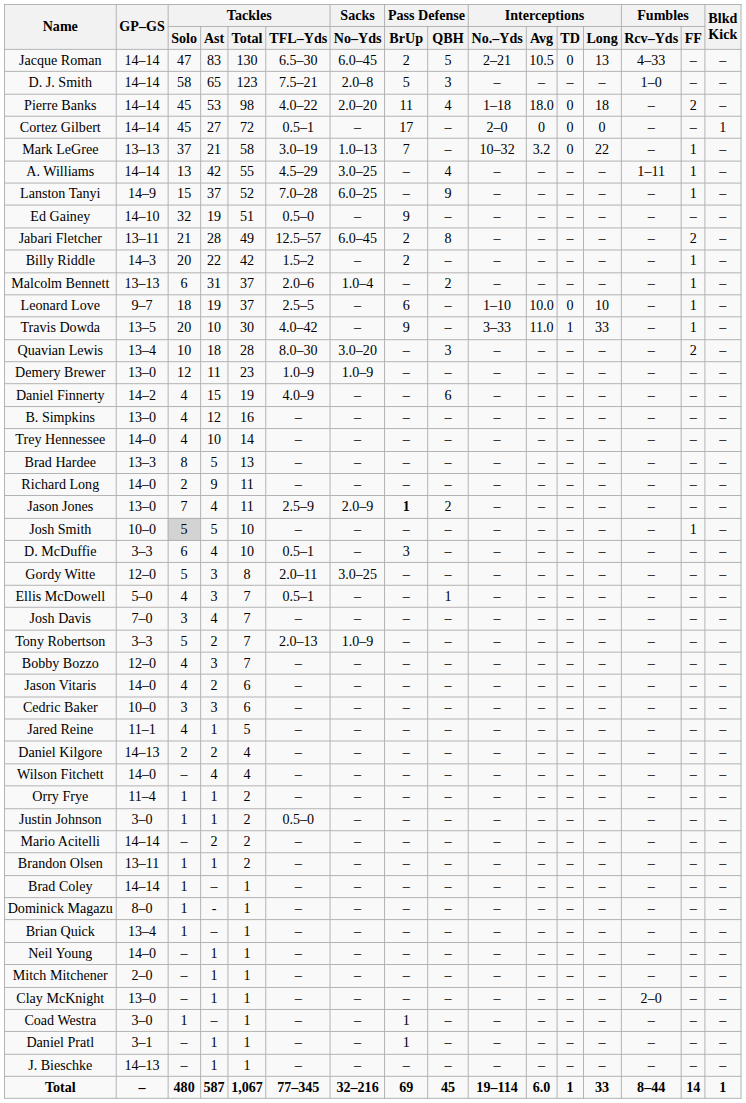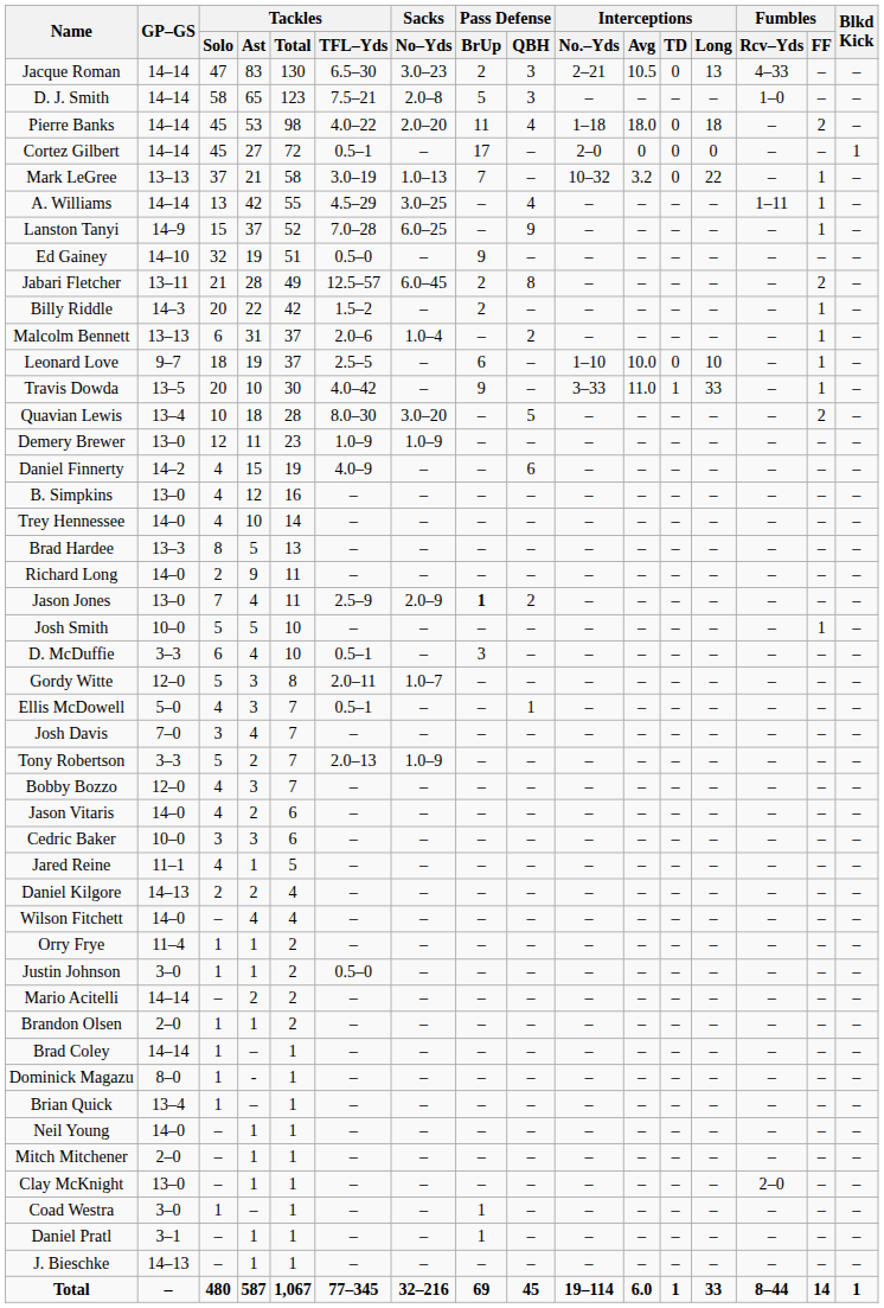 <table class="wikitable" style="white-space:nowrap;text-align:center;">
 <tr>
 <th rowspan="2">Name</th>
 <th rowspan="2">GP–GS</th>
 <th colspan="4">Tackles</th>
 <th>Sacks</th>
 <th colspan="2">Pass Defense</th>
 <th colspan="4">Interceptions</th>
 <th colspan="2">Fumbles</th>
 <th rowspan="2">Blkd<br>Kick</th>
 </tr>
 <tr>
 <th>Solo</th>
 <th>Ast</th>
 <th>Total</th>
 <th>TFL–Yds</th>
 <th>No–Yds</th>
 <th>BrUp</th>
 <th>QBH</th>
 <th>No.–Yds</th>
 <th>Avg</th>
 <th>TD</th>
 <th>Long</th>
 <th>Rcv–Yds</th>
 <th>FF</th>
 </tr>
 <tr>
 <td>Jacque Roman</td>
 <td>14–14</td>
 <td>47</td>
 <td>83</td>
 <td>130</td>
 <td>6.5–30</td>
-<td>6.0–45</td>
+<td>3.0–23</td>
 <td>2</td>
-<td>5</td>
+<td>3</td>
 <td>2–21</td>
 <td>10.5</td>
 <td>0</td>
 <td>13</td>
 <td>4–33</td>
 <td>–</td>
 <td>–</td>
 </tr>
 <tr>
 <td>D. J. Smith</td>
 <td>14–14</td>
 <td>58</td>
 <td>65</td>
 <td>123</td>
 <td>7.5–21</td>
 <td>2.0–8</td>
 <td>5</td>
 <td>3</td>
 <td>–</td>
 <td>–</td>
 <td>–</td>
 <td>–</td>
 <td>1–0</td>
 <td>–</td>
 <td>–</td>
 </tr>
 <tr>
 <td>Pierre Banks</td>
 <td>14–14</td>
 <td>45</td>
 <td>53</td>
 <td>98</td>
 <td>4.0–22</td>
 <td>2.0–20</td>
 <td>11</td>
 <td>4</td>
 <td>1–18</td>
 <td>18.0</td>
 <td>0</td>
 <td>18</td>
 <td>–</td>
 <td>2</td>
 <td>–</td>
 </tr>
 <tr>
 <td>Cortez Gilbert</td>
 <td>14–14</td>
 <td>45</td>
 <td>27</td>
 <td>72</td>
 <td>0.5–1</td>
 <td>–</td>
 <td>17</td>
 <td>–</td>
 <td>2–0</td>
 <td>0</td>
 <td>0</td>
 <td>0</td>
 <td>–</td>
 <td>–</td>
 <td>1</td>
 </tr>
 <tr>
 <td>Mark LeGree</td>
 <td>13–13</td>
 <td>37</td>
 <td>21</td>
 <td>58</td>
 <td>3.0–19</td>
 <td>1.0–13</td>
 <td>7</td>
 <td>–</td>
 <td>10–32</td>
 <td>3.2</td>
 <td>0</td>
 <td>22</td>
 <td>–</td>
 <td>1</td>
 <td>–</td>
 </tr>
 <tr>
 <td>A. Williams</td>
 <td>14–14</td>
 <td>13</td>
 <td>42</td>
 <td>55</td>
 <td>4.5–29</td>
 <td>3.0–25</td>
 <td>–</td>
 <td>4</td>
 <td>–</td>
 <td>–</td>
 <td>–</td>
 <td>–</td>
 <td>1–11</td>
 <td>1</td>
 <td>–</td>
 </tr>
 <tr>
 <td>Lanston Tanyi</td>
 <td>14–9</td>
 <td>15</td>
 <td>37</td>
 <td>52</td>
 <td>7.0–28</td>
 <td>6.0–25</td>
 <td>–</td>
 <td>9</td>
 <td>–</td>
 <td>–</td>
 <td>–</td>
 <td>–</td>
 <td>–</td>
 <td>1</td>
 <td>–</td>
 </tr>
 <tr>
 <td>Ed Gainey</td>
 <td>14–10</td>
 <td>32</td>
 <td>19</td>
 <td>51</td>
 <td>0.5–0</td>
 <td>–</td>
 <td>9</td>
 <td>–</td>
 <td>–</td>
 <td>–</td>
 <td>–</td>
 <td>–</td>
 <td>–</td>
 <td>–</td>
 <td>–</td>
 </tr>
 <tr>
 <td>Jabari Fletcher</td>
 <td>13–11</td>
 <td>21</td>
 <td>28</td>
 <td>49</td>
 <td>12.5–57</td>
 <td>6.0–45</td>
 <td>2</td>
 <td>8</td>
 <td>–</td>
 <td>–</td>
 <td>–</td>
 <td>–</td>
 <td>–</td>
 <td>2</td>
 <td>–</td>
 </tr>
 <tr>
 <td>Billy Riddle</td>
 <td>14–3</td>
 <td>20</td>
 <td>22</td>
 <td>42</td>
 <td>1.5–2</td>
 <td>–</td>
 <td>2</td>
 <td>–</td>
 <td>–</td>
 <td>–</td>
 <td>–</td>
 <td>–</td>
 <td>–</td>
 <td>1</td>
 <td>–</td>
 </tr>
 <tr>
 <td>Malcolm Bennett</td>
 <td>13–13</td>
 <td>6</td>
 <td>31</td>
 <td>37</td>
 <td>2.0–6</td>
 <td>1.0–4</td>
 <td>–</td>
 <td>2</td>
 <td>–</td>
 <td>–</td>
 <td>–</td>
 <td>–</td>
 <td>–</td>
 <td>1</td>
 <td>–</td>
 </tr>
 <tr>
 <td>Leonard Love</td>
 <td>9–7</td>
 <td>18</td>
 <td>19</td>
 <td>37</td>
 <td>2.5–5</td>
 <td>–</td>
 <td>6</td>
 <td>–</td>
 <td>1–10</td>
 <td>10.0</td>
 <td>0</td>
 <td>10</td>
 <td>–</td>
 <td>1</td>
 <td>–</td>
 </tr>
 <tr>
 <td>Travis Dowda</td>
 <td>13–5</td>
 <td>20</td>
 <td>10</td>
 <td>30</td>
 <td>4.0–42</td>
 <td>–</td>
 <td>9</td>
 <td>–</td>
 <td>3–33</td>
 <td>11.0</td>
 <td>1</td>
 <td>33</td>
 <td>–</td>
 <td>1</td>
 <td>–</td>
 </tr>
 <tr>
 <td>Quavian Lewis</td>
 <td>13–4</td>
 <td>10</td>
 <td>18</td>
 <td>28</td>
 <td>8.0–30</td>
 <td>3.0–20</td>
 <td>–</td>
-<td>3</td>
+<td>5</td>
 <td>–</td>
 <td>–</td>
 <td>–</td>
 <td>–</td>
 <td>–</td>
 <td>2</td>
 <td>–</td>
 </tr>
 <tr>
 <td>Demery Brewer</td>
 <td>13–0</td>
 <td>12</td>
 <td>11</td>
 <td>23</td>
 <td>1.0–9</td>
 <td>1.0–9</td>
 <td>–</td>
 <td>–</td>
 <td>–</td>
 <td>–</td>
 <td>–</td>
 <td>–</td>
 <td>–</td>
 <td>–</td>
 <td>–</td>
 </tr>
 <tr>
 <td>Daniel Finnerty</td>
 <td>14–2</td>
 <td>4</td>
 <td>15</td>
 <td>19</td>
 <td>4.0–9</td>
 <td>–</td>
 <td>–</td>
 <td>6</td>
 <td>–</td>
 <td>–</td>
 <td>–</td>
 <td>–</td>
 <td>–</td>
 <td>–</td>
 <td>–</td>
 </tr>
 <tr>
 <td>B. Simpkins</td>
 <td>13–0</td>
 <td>4</td>
 <td>12</td>
 <td>16</td>
 <td>–</td>
 <td>–</td>
 <td>–</td>
 <td>–</td>
 <td>–</td>
 <td>–</td>
 <td>–</td>
 <td>–</td>
 <td>–</td>
 <td>–</td>
 <td>–</td>
 </tr>
 <tr>
 <td>Trey Hennessee</td>
 <td>14–0</td>
 <td>4</td>
 <td>10</td>
 <td>14</td>
 <td>–</td>
 <td>–</td>
 <td>–</td>
 <td>–</td>
 <td>–</td>
 <td>–</td>
 <td>–</td>
 <td>–</td>
 <td>–</td>
 <td>–</td>
 <td>–</td>
 </tr>
 <tr>
 <td>Brad Hardee</td>
 <td>13–3</td>
 <td>8</td>
 <td>5</td>
 <td>13</td>
 <td>–</td>
 <td>–</td>
 <td>–</td>
 <td>–</td>
 <td>–</td>
 <td>–</td>
 <td>–</td>
 <td>–</td>
 <td>–</td>
 <td>–</td>
 <td>–</td>
 </tr>
 <tr>
 <td>Richard Long</td>
 <td>14–0</td>
 <td>2</td>
 <td>9</td>
 <td>11</td>
 <td>–</td>
 <td>–</td>
 <td>–</td>
 <td>–</td>
 <td>–</td>
 <td>–</td>
 <td>–</td>
 <td>–</td>
 <td>–</td>
 <td>–</td>
 <td>–</td>
 </tr>
 <tr>
 <td>Jason Jones</td>
 <td>13–0</td>
 <td>7</td>
 <td>4</td>
 <td>11</td>
 <td>2.5–9</td>
 <td>2.0–9</td>
 <td><strong>1</strong></td>
 <td>2</td>
 <td>–</td>
 <td>–</td>
 <td>–</td>
 <td>–</td>
 <td>–</td>
 <td>–</td>
 <td>–</td>
 </tr>
 <tr>
 <td>Josh Smith</td>
 <td>10–0</td>
-<td style="background: lightgrey;">5</td>
+<td>5</td>
 <td>5</td>
 <td>10</td>
 <td>–</td>
 <td>–</td>
 <td>–</td>
 <td>–</td>
 <td>–</td>
 <td>–</td>
 <td>–</td>
 <td>–</td>
 <td>–</td>
 <td>1</td>
 <td>–</td>
 </tr>
 <tr>
 <td>D. McDuffie</td>
 <td>3–3</td>
 <td>6</td>
 <td>4</td>
 <td>10</td>
 <td>0.5–1</td>
 <td>–</td>
 <td>3</td>
 <td>–</td>
 <td>–</td>
 <td>–</td>
 <td>–</td>
 <td>–</td>
 <td>–</td>
 <td>–</td>
 <td>–</td>
 </tr>
 <tr>
 <td>Gordy Witte</td>
 <td>12–0</td>
 <td>5</td>
 <td>3</td>
 <td>8</td>
 <td>2.0–11</td>
-<td>3.0–25</td>
+<td>1.0–7</td>
 <td>–</td>
 <td>–</td>
 <td>–</td>
 <td>–</td>
 <td>–</td>
 <td>–</td>
 <td>–</td>
 <td>–</td>
 <td>–</td>
 </tr>
 <tr>
 <td>Ellis McDowell</td>
 <td>5–0</td>
 <td>4</td>
 <td>3</td>
 <td>7</td>
 <td>0.5–1</td>
 <td>–</td>
 <td>–</td>
 <td>1</td>
 <td>–</td>
 <td>–</td>
 <td>–</td>
 <td>–</td>
 <td>–</td>
 <td>–</td>
 <td>–</td>
 </tr>
 <tr>
 <td>Josh Davis</td>
 <td>7–0</td>
 <td>3</td>
 <td>4</td>
 <td>7</td>
 <td>–</td>
 <td>–</td>
 <td>–</td>
 <td>–</td>
 <td>–</td>
 <td>–</td>
 <td>–</td>
 <td>–</td>
 <td>–</td>
 <td>–</td>
 <td>–</td>
 </tr>
 <tr>
 <td>Tony Robertson</td>
 <td>3–3</td>
 <td>5</td>
 <td>2</td>
 <td>7</td>
 <td>2.0–13</td>
 <td>1.0–9</td>
 <td>–</td>
 <td>–</td>
 <td>–</td>
 <td>–</td>
 <td>–</td>
 <td>–</td>
 <td>–</td>
 <td>–</td>
 <td>–</td>
 </tr>
 <tr>
 <td>Bobby Bozzo</td>
 <td>12–0</td>
 <td>4</td>
 <td>3</td>
 <td>7</td>
 <td>–</td>
 <td>–</td>
 <td>–</td>
 <td>–</td>
 <td>–</td>
 <td>–</td>
 <td>–</td>
 <td>–</td>
 <td>–</td>
 <td>–</td>
 <td>–</td>
 </tr>
 <tr>
 <td>Jason Vitaris</td>
 <td>14–0</td>
 <td>4</td>
 <td>2</td>
 <td>6</td>
 <td>–</td>
 <td>–</td>
 <td>–</td>
 <td>–</td>
 <td>–</td>
 <td>–</td>
 <td>–</td>
 <td>–</td>
 <td>–</td>
 <td>–</td>
 <td>–</td>
 </tr>
 <tr>
 <td>Cedric Baker</td>
 <td>10–0</td>
 <td>3</td>
 <td>3</td>
 <td>6</td>
 <td>–</td>
 <td>–</td>
 <td>–</td>
 <td>–</td>
 <td>–</td>
 <td>–</td>
 <td>–</td>
 <td>–</td>
 <td>–</td>
 <td>–</td>
 <td>–</td>
 </tr>
 <tr>
 <td>Jared Reine</td>
 <td>11–1</td>
 <td>4</td>
 <td>1</td>
 <td>5</td>
 <td>–</td>
 <td>–</td>
 <td>–</td>
 <td>–</td>
 <td>–</td>
 <td>–</td>
 <td>–</td>
 <td>–</td>
 <td>–</td>
 <td>–</td>
 <td>–</td>
 </tr>
 <tr>
 <td>Daniel Kilgore</td>
 <td>14–13</td>
 <td>2</td>
 <td>2</td>
 <td>4</td>
 <td>–</td>
 <td>–</td>
 <td>–</td>
 <td>–</td>
 <td>–</td>
 <td>–</td>
 <td>–</td>
 <td>–</td>
 <td>–</td>
 <td>–</td>
 <td>–</td>
 </tr>
 <tr>
 <td>Wilson Fitchett</td>
 <td>14–0</td>
 <td>–</td>
 <td>4</td>
 <td>4</td>
 <td>–</td>
 <td>–</td>
 <td>–</td>
 <td>–</td>
 <td>–</td>
 <td>–</td>
 <td>–</td>
 <td>–</td>
 <td>–</td>
 <td>–</td>
 <td>–</td>
 </tr>
 <tr>
 <td>Orry Frye</td>
 <td>11–4</td>
 <td>1</td>
 <td>1</td>
 <td>2</td>
 <td>–</td>
 <td>–</td>
 <td>–</td>
 <td>–</td>
 <td>–</td>
 <td>–</td>
 <td>–</td>
 <td>–</td>
 <td>–</td>
 <td>–</td>
 <td>–</td>
 </tr>
 <tr>
 <td>Justin Johnson</td>
 <td>3–0</td>
 <td>1</td>
 <td>1</td>
 <td>2</td>
 <td>0.5–0</td>
 <td>–</td>
 <td>–</td>
 <td>–</td>
 <td>–</td>
 <td>–</td>
 <td>–</td>
 <td>–</td>
 <td>–</td>
 <td>–</td>
 <td>–</td>
 </tr>
 <tr>
 <td>Mario Acitelli</td>
 <td>14–14</td>
 <td>–</td>
 <td>2</td>
 <td>2</td>
 <td>–</td>
 <td>–</td>
 <td>–</td>
 <td>–</td>
 <td>–</td>
 <td>–</td>
 <td>–</td>
 <td>–</td>
 <td>–</td>
 <td>–</td>
 <td>–</td>
 </tr>
 <tr>
 <td>Brandon Olsen</td>
-<td>13–11</td>
+<td>2–0</td>
 <td>1</td>
 <td>1</td>
 <td>2</td>
 <td>–</td>
 <td>–</td>
 <td>–</td>
 <td>–</td>
 <td>–</td>
 <td>–</td>
 <td>–</td>
 <td>–</td>
 <td>–</td>
 <td>–</td>
 <td>–</td>
 </tr>
 <tr>
 <td>Brad Coley</td>
 <td>14–14</td>
 <td>1</td>
 <td>–</td>
 <td>1</td>
 <td>–</td>
 <td>–</td>
 <td>–</td>
 <td>–</td>
 <td>–</td>
 <td>–</td>
 <td>–</td>
 <td>–</td>
 <td>–</td>
 <td>–</td>
 <td>–</td>
 </tr>
 <tr>
 <td>Dominick Magazu</td>
 <td>8–0</td>
 <td>1</td>
 <td>-</td>
 <td>1</td>
 <td>–</td>
 <td>–</td>
 <td>–</td>
 <td>–</td>
 <td>–</td>
 <td>–</td>
 <td>–</td>
 <td>–</td>
 <td>–</td>
 <td>–</td>
 <td>–</td>
 </tr>
 <tr>
 <td>Brian Quick</td>
 <td>13–4</td>
 <td>1</td>
 <td>–</td>
 <td>1</td>
 <td>–</td>
 <td>–</td>
 <td>–</td>
 <td>–</td>
 <td>–</td>
 <td>–</td>
 <td>–</td>
 <td>–</td>
 <td>–</td>
 <td>–</td>
 <td>–</td>
 </tr>
 <tr>
 <td>Neil Young</td>
 <td>14–0</td>
 <td>–</td>
 <td>1</td>
 <td>1</td>
 <td>–</td>
 <td>–</td>
 <td>–</td>
 <td>–</td>
 <td>–</td>
 <td>–</td>
 <td>–</td>
 <td>–</td>
 <td>–</td>
 <td>–</td>
 <td>–</td>
 </tr>
 <tr>
 <td>Mitch Mitchener</td>
 <td>2–0</td>
 <td>–</td>
 <td>1</td>
 <td>1</td>
 <td>–</td>
 <td>–</td>
 <td>–</td>
 <td>–</td>
 <td>–</td>
 <td>–</td>
 <td>–</td>
 <td>–</td>
 <td>–</td>
 <td>–</td>
 <td>–</td>
 </tr>
 <tr>
 <td>Clay McKnight</td>
 <td>13–0</td>
 <td>–</td>
 <td>1</td>
 <td>1</td>
 <td>–</td>
 <td>–</td>
 <td>–</td>
 <td>–</td>
 <td>–</td>
 <td>–</td>
 <td>–</td>
 <td>–</td>
 <td>2–0</td>
 <td>–</td>
 <td>–</td>
 </tr>
 <tr>
 <td>Coad Westra</td>
 <td>3–0</td>
 <td>1</td>
 <td>–</td>
 <td>1</td>
 <td>–</td>
 <td>–</td>
 <td>1</td>
 <td>–</td>
 <td>–</td>
 <td>–</td>
 <td>–</td>
 <td>–</td>
 <td>–</td>
 <td>–</td>
 <td>–</td>
 </tr>
 <tr>
 <td>Daniel Pratl</td>
 <td>3–1</td>
 <td>–</td>
 <td>1</td>
 <td>1</td>
 <td>–</td>
 <td>–</td>
 <td>1</td>
 <td>–</td>
 <td>–</td>
 <td>–</td>
 <td>–</td>
 <td>–</td>
 <td>–</td>
 <td>–</td>
 <td>–</td>
 </tr>
 <tr>
 <td>J. Bieschke</td>
 <td>14–13</td>
 <td>–</td>
 <td>1</td>
 <td>1</td>
 <td>–</td>
 <td>–</td>
 <td>–</td>
 <td>–</td>
 <td>–</td>
 <td>–</td>
 <td>–</td>
 <td>–</td>
 <td>–</td>
 <td>–</td>
 <td>–</td>
 </tr>
 <tr>
 <td><strong>Total</strong></td>
 <td><strong>–</strong></td>
 <td><strong>480</strong></td>
 <td><strong>587</strong></td>
 <td><strong>1,067</strong></td>
 <td><strong>77–345</strong></td>
 <td><strong>32–216</strong></td>
 <td><strong>69</strong></td>
 <td><strong>45</strong></td>
 <td><strong>19–114</strong></td>
 <td><strong>6.0</strong></td>
 <td><strong>1</strong></td>
 <td><strong>33</strong></td>
 <td><strong>8–44</strong></td>
 <td><strong>14</strong></td>
 <td><strong>1</strong></td>
 </tr>
 </table>
